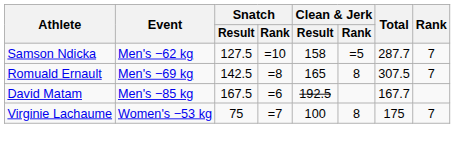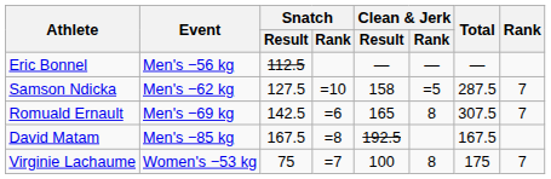 <table class="wikitable" style="font-size:90%">
 <tr>
 <th rowspan="2">Athlete</th>
 <th rowspan="2">Event</th>
 <th colspan="2">Snatch</th>
 <th colspan="2">Clean & Jerk</th>
 <th rowspan="2">Total</th>
 <th rowspan="2">Rank</th>
 </tr>
 <tr style="font-size:95%">
 <th>Result</th>
 <th>Rank</th>
 <th>Result</th>
 <th>Rank</th>
 </tr>
 <tr align=center>
+<td align=left><a href='#'>Eric Bonnel</a></td>
+<td align=left><a href='#'>Men's −56 kg</a></td>
+<td><s>112.5</s></td>
+<td></td>
+<td>—</td>
+<td>—</td>
+<td>—</td>
+<td></td>
+</tr>
+<tr align=center>
 <td align=left><a href='#'>Samson Ndicka</a></td>
 <td align=left><a href='#'>Men's −62 kg</a></td>
 <td>127.5</td>
 <td>=10</td>
 <td>158</td>
 <td>=5</td>
-<td>287.7</td>
+<td>287.5</td>
 <td>7</td>
 </tr>
 <tr align=center>
 <td align=left><a href='#'>Romuald Ernault</a></td>
 <td align=left><a href='#'>Men's −69 kg</a></td>
 <td>142.5</td>
-<td>=8</td>
+<td>=6</td>
 <td>165</td>
 <td>8</td>
 <td>307.5</td>
 <td>7</td>
 </tr>
 <tr align=center>
 <td align=left><a href='#'>David Matam</a></td>
 <td align=left><a href='#'>Men's −85 kg</a></td>
 <td>167.5</td>
-<td>=6</td>
+<td>=8</td>
 <td><s>192.5</s></td>
 <td></td>
-<td>167.7</td>
+<td>167.5</td>
 <td></td>
 </tr>
 <tr align=center>
 <td align=left><a href='#'>Virginie Lachaume</a></td>
 <td align=left><a href='#'>Women's −53 kg</a></td>
 <td>75</td>
 <td>=7</td>
 <td>100</td>
 <td>8</td>
 <td>175</td>
 <td>7</td>
 </tr>
 </table>
